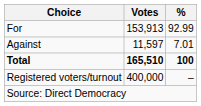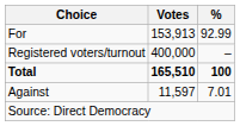 <table class=wikitable style=text-align:right>
 <tr>
 <th>Choice</th>
 <th>Votes</th>
 <th>%</th>
 </tr>
 <tr>
 <td align=left>For</td>
 <td>153,913</td>
 <td>92.99</td>
 </tr>
 <tr>
-<td align=left>Against</td>
-<td>11,597</td>
-<td>7.01</td>
+<td align=left>Registered voters/turnout</td>
+<td>400,000</td>
+<td>–</td>
 </tr>
 <tr>
 <td align=left><strong>Total</strong></td>
 <td><strong>165,510</strong></td>
 <td><strong>100</strong></td>
 </tr>
 <tr>
-<td align=left>Registered voters/turnout</td>
-<td>400,000</td>
-<td>–</td>
+<td align=left>Against</td>
+<td>11,597</td>
+<td>7.01</td>
 </tr>
 <tr>
 <td align=left colspan=3>Source: Direct Democracy</td>
 </tr>
 </table>
